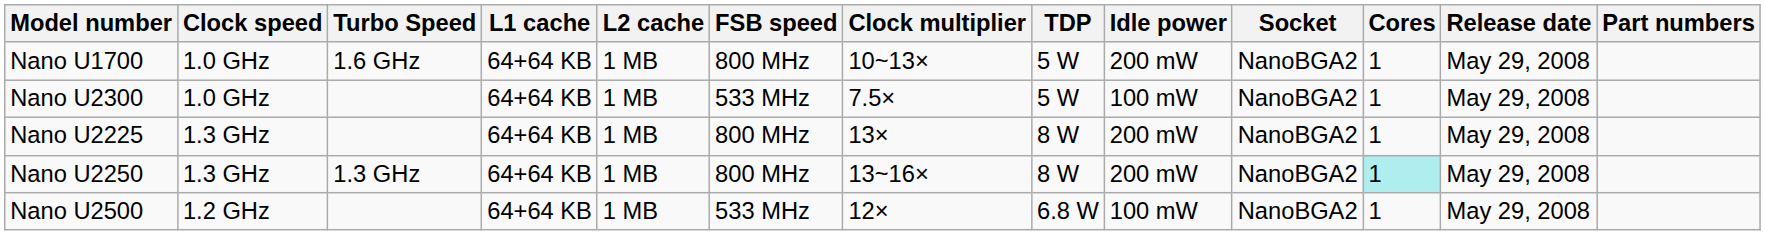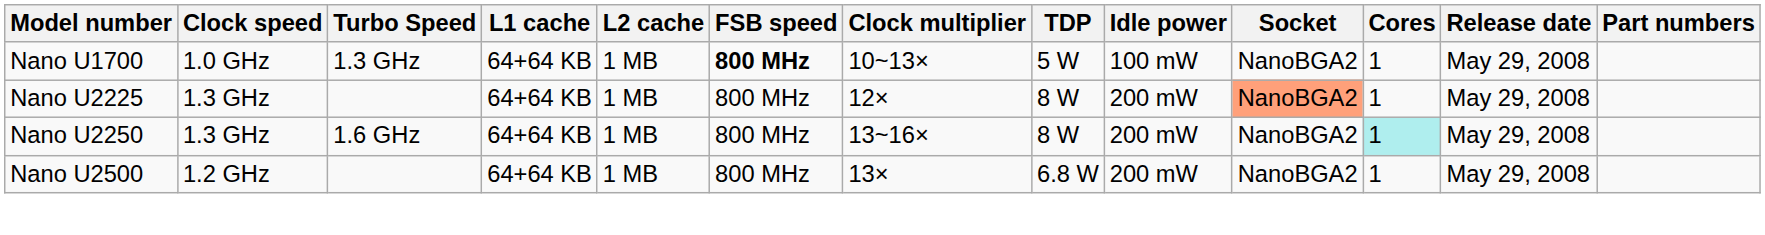 <table class="wikitable">
 <tr>
 <th>Model number</th>
 <th>Clock speed</th>
 <th>Turbo Speed</th>
 <th>L1 cache</th>
 <th>L2 cache</th>
 <th>FSB speed</th>
 <th>Clock multiplier</th>
 <th>TDP</th>
 <th>Idle power</th>
 <th>Socket</th>
 <th>Cores</th>
 <th>Release date</th>
 <th>Part numbers</th>
 </tr>
 <tr>
 <td>Nano U1700</td>
 <td>1.0 GHz</td>
-<td>1.6 GHz</td>
+<td>1.3 GHz</td>
 <td>64+64 KB</td>
 <td>1 MB</td>
-<td>800 MHz</td>
+<td><strong>800 MHz</strong></td>
 <td>10~13×</td>
-<td>5 W</td>
-<td>200 mW</td>
-<td>NanoBGA2</td>
-<td>1</td>
-<td>May 29, 2008</td>
-<td></td>
-</tr>
-<tr>
-<td>Nano U2300</td>
-<td>1.0 GHz</td>
-<td></td>
-<td>64+64 KB</td>
-<td>1 MB</td>
-<td>533 MHz</td>
-<td>7.5×</td>
 <td>5 W</td>
 <td>100 mW</td>
 <td>NanoBGA2</td>
 <td>1</td>
 <td>May 29, 2008</td>
 <td></td>
 </tr>
 <tr>
 <td>Nano U2225</td>
 <td>1.3 GHz</td>
 <td></td>
 <td>64+64 KB</td>
 <td>1 MB</td>
 <td>800 MHz</td>
-<td>13×</td>
+<td>12×</td>
 <td>8 W</td>
 <td>200 mW</td>
-<td>NanoBGA2</td>
+<td style="background: lightsalmon;">NanoBGA2</td>
 <td>1</td>
 <td>May 29, 2008</td>
 <td></td>
 </tr>
 <tr>
 <td>Nano U2250</td>
 <td>1.3 GHz</td>
-<td>1.3 GHz</td>
+<td>1.6 GHz</td>
 <td>64+64 KB</td>
 <td>1 MB</td>
 <td>800 MHz</td>
 <td>13~16×</td>
 <td>8 W</td>
 <td>200 mW</td>
 <td>NanoBGA2</td>
 <td style="background: paleturquoise;">1</td>
 <td>May 29, 2008</td>
 <td></td>
 </tr>
 <tr>
 <td>Nano U2500</td>
 <td>1.2 GHz</td>
 <td></td>
 <td>64+64 KB</td>
 <td>1 MB</td>
-<td>533 MHz</td>
-<td>12×</td>
+<td>800 MHz</td>
+<td>13×</td>
 <td>6.8 W</td>
-<td>100 mW</td>
+<td>200 mW</td>
 <td>NanoBGA2</td>
 <td>1</td>
 <td>May 29, 2008</td>
 <td></td>
 </tr>
 </table>
